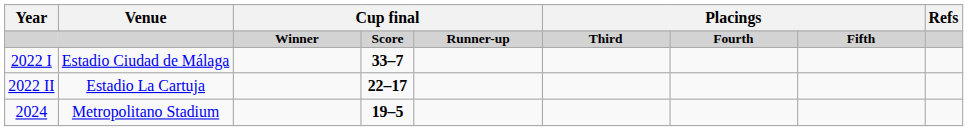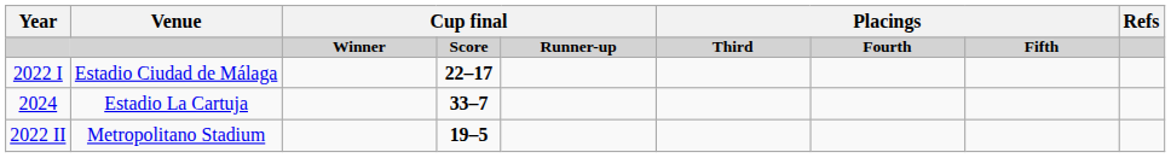 <table class="wikitable" style="font-size:90%; text-align: center;">
 <tr>
 <th>Year</th>
 <th>Venue</th>
 <th colspan=3>Cup final</th>
 <th colspan=3>Placings</th>
 <th>Refs</th>
 </tr>
 <tr bgcolor=lightgrey style="line-height:9px; font-size:85%; padding:0px;">
 <td style="border-right:0px;"></td>
 <td style="border-left:0px;"></td>
 <td style="width:9em; font-weight:bold;">Winner</td>
 <td style="width:3.5em;font-weight:bold;">Score</td>
 <td style="width:9em; font-weight:bold;">Runner-up</td>
 <td style="width:9em; font-weight:bold;">Third</td>
 <td style="width:9em; font-weight:bold;">Fourth</td>
 <td style="width:9em; font-weight:bold;">Fifth</td>
 <td></td>
 </tr>
 <tr>
 <td><a href='#'>2022 I</a></td>
 <td><a href='#'>Estadio Ciudad de Málaga</a></td>
 <td></td>
+<td><strong>22–17</strong></td>
+<td></td>
+<td></td>
+<td></td>
+<td></td>
+<td></td>
+</tr>
+<tr>
+<td><a href='#'>2024</a></td>
+<td><a href='#'>Estadio La Cartuja</a></td>
+<td></td>
 <td><strong>33–7</strong></td>
 <td></td>
 <td></td>
 <td></td>
 <td></td>
 <td></td>
 </tr>
 <tr>
 <td><a href='#'>2022 II</a></td>
-<td><a href='#'>Estadio La Cartuja</a></td>
-<td></td>
-<td><strong>22–17</strong></td>
-<td></td>
-<td></td>
-<td></td>
-<td></td>
-<td></td>
-</tr>
-<tr>
-<td><a href='#'>2024</a></td>
 <td><a href='#'>Metropolitano Stadium</a></td>
 <td></td>
 <td><strong>19–5</strong></td>
 <td></td>
 <td></td>
 <td></td>
 <td></td>
 <td></td>
 </tr>
 </table>
